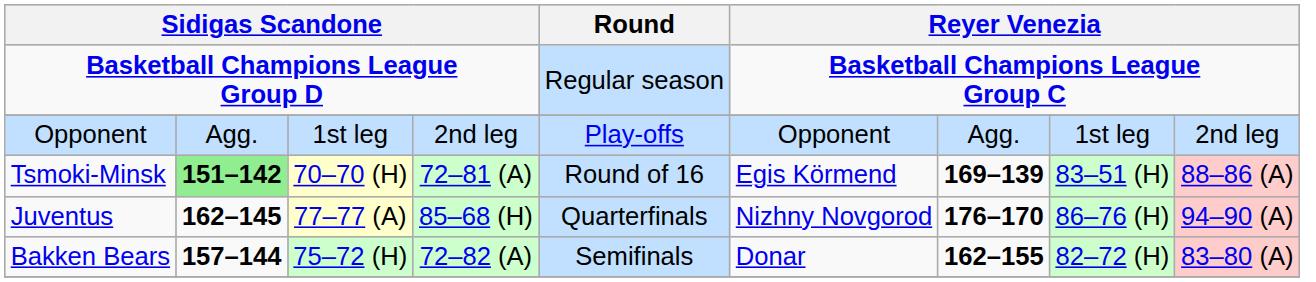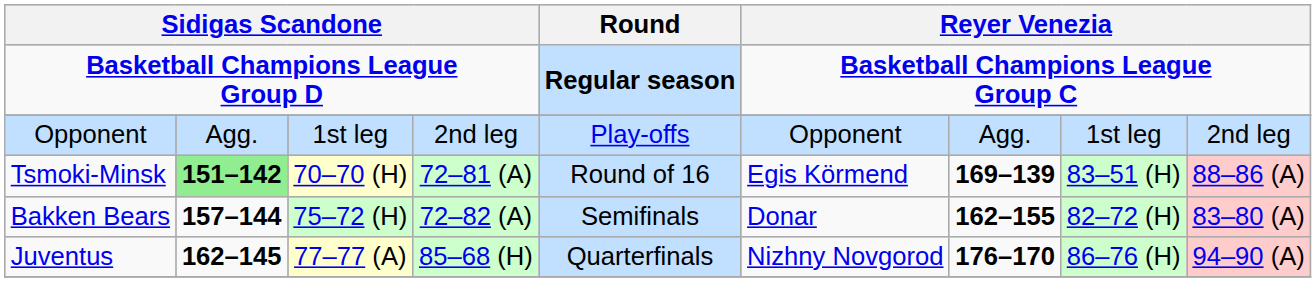 <table class="wikitable" style="text-align:center;">
 <tr>
 <th colspan=4> <a href='#'>Sidigas Scandone</a></th>
 <th>Round</th>
 <th colspan=4> <a href='#'>Reyer Venezia</a></th>
 </tr>
 <tr>
 <td colspan="4" style="vertical-align:top;"><strong><a href='#'>Basketball Champions League<br>Group D</a></strong> <br><div> </div></td>
-<td style="background:#c1e0ff;">Regular season</td>
+<td style="background:#c1e0ff;"><strong>Regular season</strong></td>
 <td colspan="4" style="vertical-align:top;"><strong><a href='#'>Basketball Champions League<br>Group C</a></strong> <br><div> </div></td>
 </tr>
 <tr>
 </tr>
 <tr style="background:#c1e0ff">
 <td>Opponent</td>
 <td>Agg.</td>
 <td>1st leg</td>
 <td>2nd leg</td>
 <td><a href='#'>Play-offs</a></td>
 <td>Opponent</td>
 <td>Agg.</td>
 <td>1st leg</td>
 <td>2nd leg</td>
 </tr>
 <tr>
 <td align=left> <a href='#'>Tsmoki-Minsk</a></td>
 <td style="background: lightgreen;"><strong>151–142</strong></td>
 <td style="background:#ffc;"><a href='#'>70–70</a> (H)</td>
 <td style="background:#cfc;"><a href='#'>72–81</a> (A)</td>
 <td style="background:#c1e0ff;">Round of 16</td>
 <td align=left> <a href='#'>Egis Körmend</a></td>
 <td><strong>169–139</strong></td>
 <td style="background:#cfc;"><a href='#'>83–51</a> (H)</td>
 <td style="background:#fcc;"><a href='#'>88–86</a> (A)</td>
 </tr>
 <tr>
+<td align=left> <a href='#'>Bakken Bears</a></td>
+<td><strong>157–144</strong></td>
+<td style="background:#cfc;"><a href='#'>75–72</a> (H)</td>
+<td style="background:#cfc;"><a href='#'>72–82</a> (A)</td>
+<td style="background:#c1e0ff;">Semifinals</td>
+<td align=left> <a href='#'>Donar</a></td>
+<td><strong>162–155</strong></td>
+<td style="background:#cfc;"><a href='#'>82–72</a> (H)</td>
+<td style="background:#fcc;"><a href='#'>83–80</a> (A)</td>
+</tr>
+<tr>
 <td align=left> <a href='#'>Juventus</a></td>
 <td><strong>162–145</strong></td>
 <td style="background:#ffc;"><a href='#'>77–77</a> (A)</td>
 <td style="background:#cfc;"><a href='#'>85–68</a> (H)</td>
 <td style="background:#c1e0ff;">Quarterfinals</td>
 <td align=left> <a href='#'>Nizhny Novgorod</a></td>
 <td><strong>176–170</strong></td>
 <td style="background:#cfc;"><a href='#'>86–76</a> (H)</td>
 <td style="background:#fcc;"><a href='#'>94–90</a> (A)</td>
 </tr>
 <tr>
-<td align=left> <a href='#'>Bakken Bears</a></td>
-<td><strong>157–144</strong></td>
-<td style="background:#cfc;"><a href='#'>75–72</a> (H)</td>
-<td style="background:#cfc;"><a href='#'>72–82</a> (A)</td>
-<td style="background:#c1e0ff;">Semifinals</td>
-<td align=left> <a href='#'>Donar</a></td>
-<td><strong>162–155</strong></td>
-<td style="background:#cfc;"><a href='#'>82–72</a> (H)</td>
-<td style="background:#fcc;"><a href='#'>83–80</a> (A)</td>
-</tr>
-<tr>
 </tr>
 </table>
